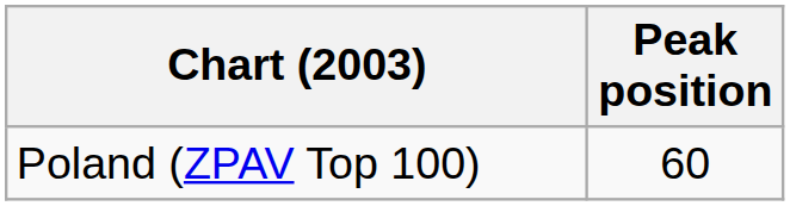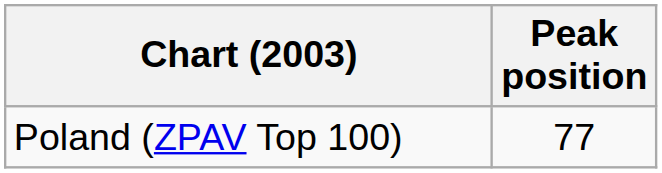 <table class="wikitable sortable">
 <tr>
 <th style="text-align:center; width:200px;">Chart (2003)</th>
 <th style="text-align:center;">Peak<br>position</th>
 </tr>
 <tr>
 <td>Poland (<a href='#'>ZPAV</a> Top 100)</td>
-<td style="text-align:center;">60</td>
+<td style="text-align:center;">77</td>
 </tr>
 </table>
